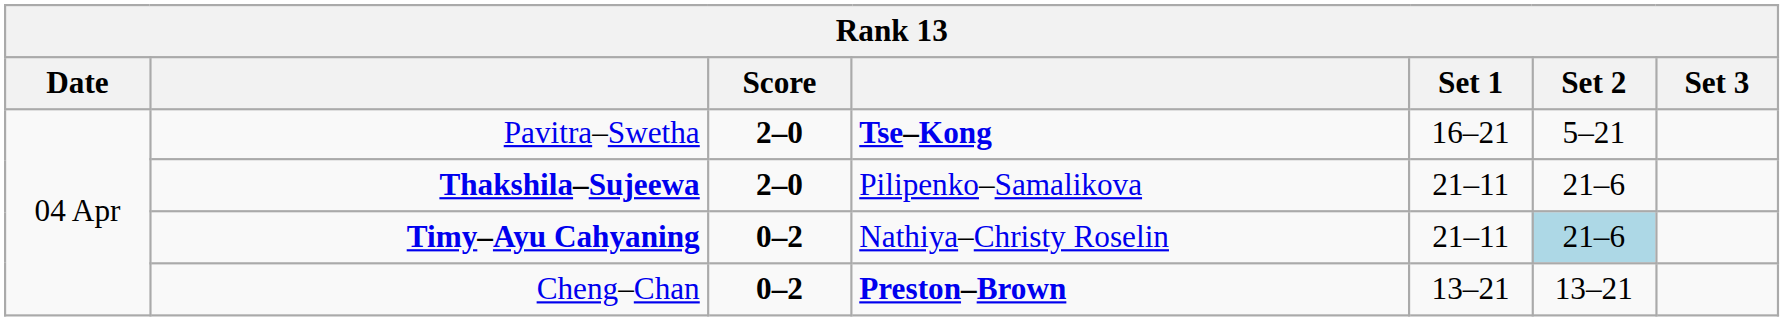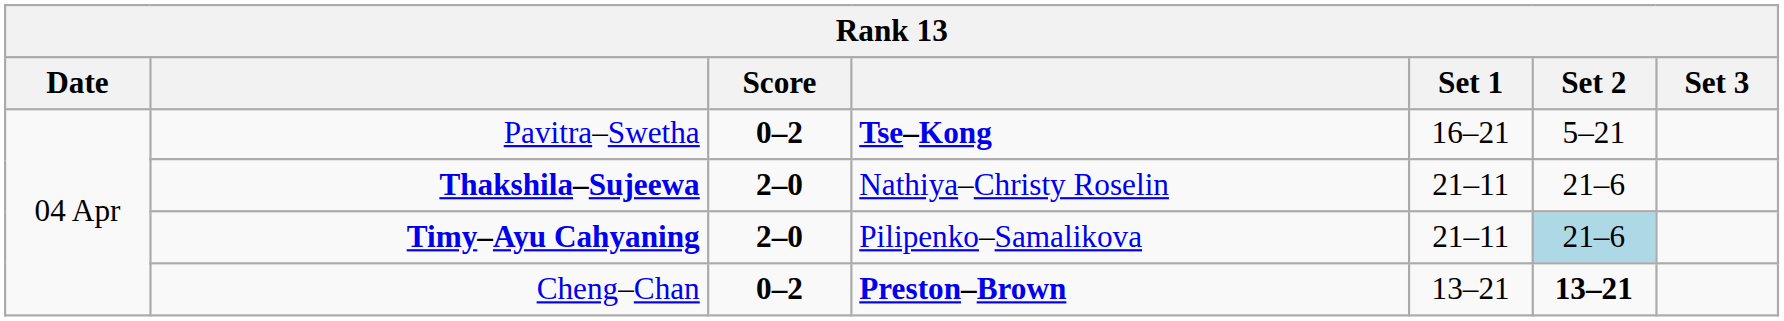 <table class="wikitable" style="text-align: center; font-size:90% ">
 <tr>
 <th colspan=7>Rank 13</th>
 </tr>
 <tr>
 <th width="60">Date</th>
 <th align="right" width="250"></th>
 <th width="60">Score</th>
 <th align="left" width="250"></th>
 <th width="50">Set 1</th>
 <th width="50">Set 2</th>
 <th width="50">Set 3</th>
 </tr>
 <tr>
 <td rowspan=4>04 Apr</td>
 <td align=right><a href='#'>Pavitra</a>–<a href='#'>Swetha</a> </td>
-<td align=center><strong>2–0</strong></td>
+<td align=center><strong>0–2</strong></td>
 <td align=left><strong> <a href='#'>Tse</a>–<a href='#'>Kong</a></strong></td>
 <td>16–21</td>
 <td>5–21</td>
 <td></td>
 </tr>
 <tr>
 <td align=right><strong><a href='#'>Thakshila</a>–<a href='#'>Sujeewa</a> </strong></td>
 <td align=center><strong>2–0</strong></td>
-<td align=left> <a href='#'>Pilipenko</a>–<a href='#'>Samalikova</a></td>
+<td align=left> <a href='#'>Nathiya</a>–<a href='#'>Christy Roselin</a></td>
 <td>21–11</td>
 <td>21–6</td>
 <td></td>
 </tr>
 <tr>
 <td align=right><strong><a href='#'>Timy</a>–<a href='#'>Ayu Cahyaning</a> </strong></td>
-<td align=center><strong>0–2</strong></td>
-<td align=left> <a href='#'>Nathiya</a>–<a href='#'>Christy Roselin</a></td>
+<td align=center><strong>2–0</strong></td>
+<td align=left> <a href='#'>Pilipenko</a>–<a href='#'>Samalikova</a></td>
 <td>21–11</td>
 <td style="background: lightblue;">21–6</td>
 <td></td>
 </tr>
 <tr>
 <td align=right><a href='#'>Cheng</a>–<a href='#'>Chan</a> </td>
 <td align=center><strong>0–2</strong></td>
 <td align=left><strong> <a href='#'>Preston</a>–<a href='#'>Brown</a></strong></td>
 <td>13–21</td>
-<td>13–21</td>
+<td><strong>13–21</strong></td>
 <td></td>
 </tr>
 </table>
